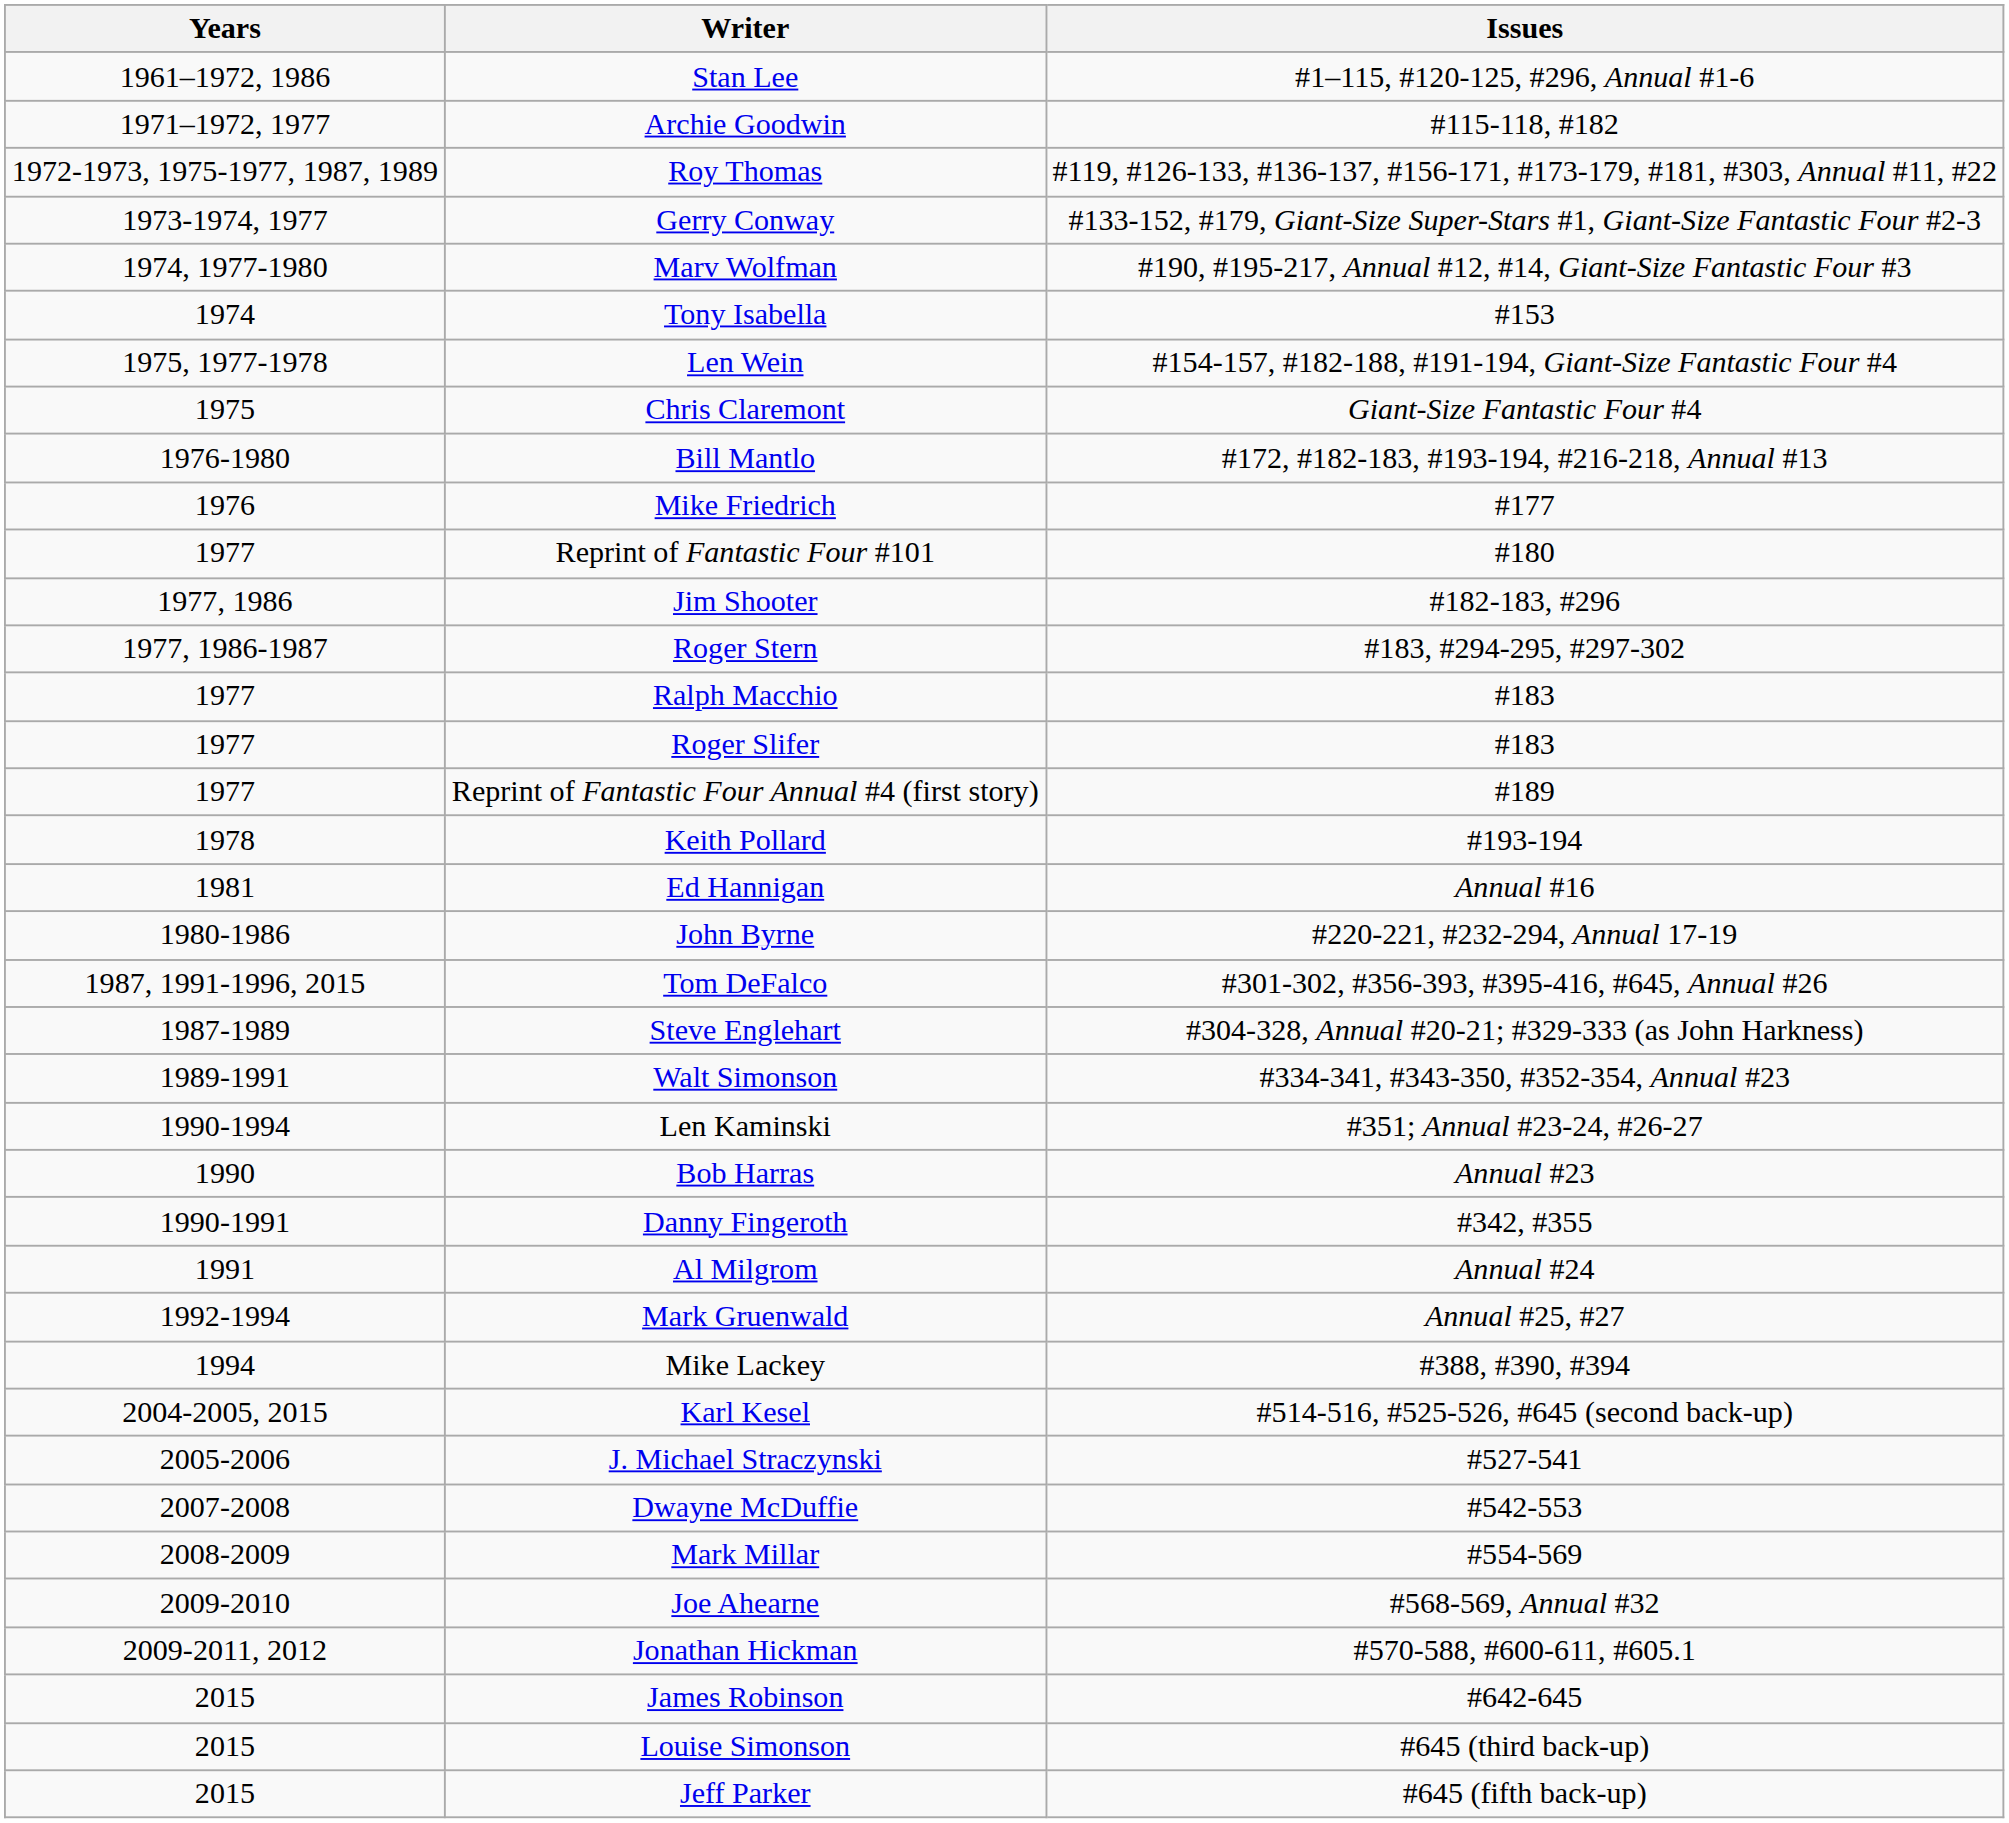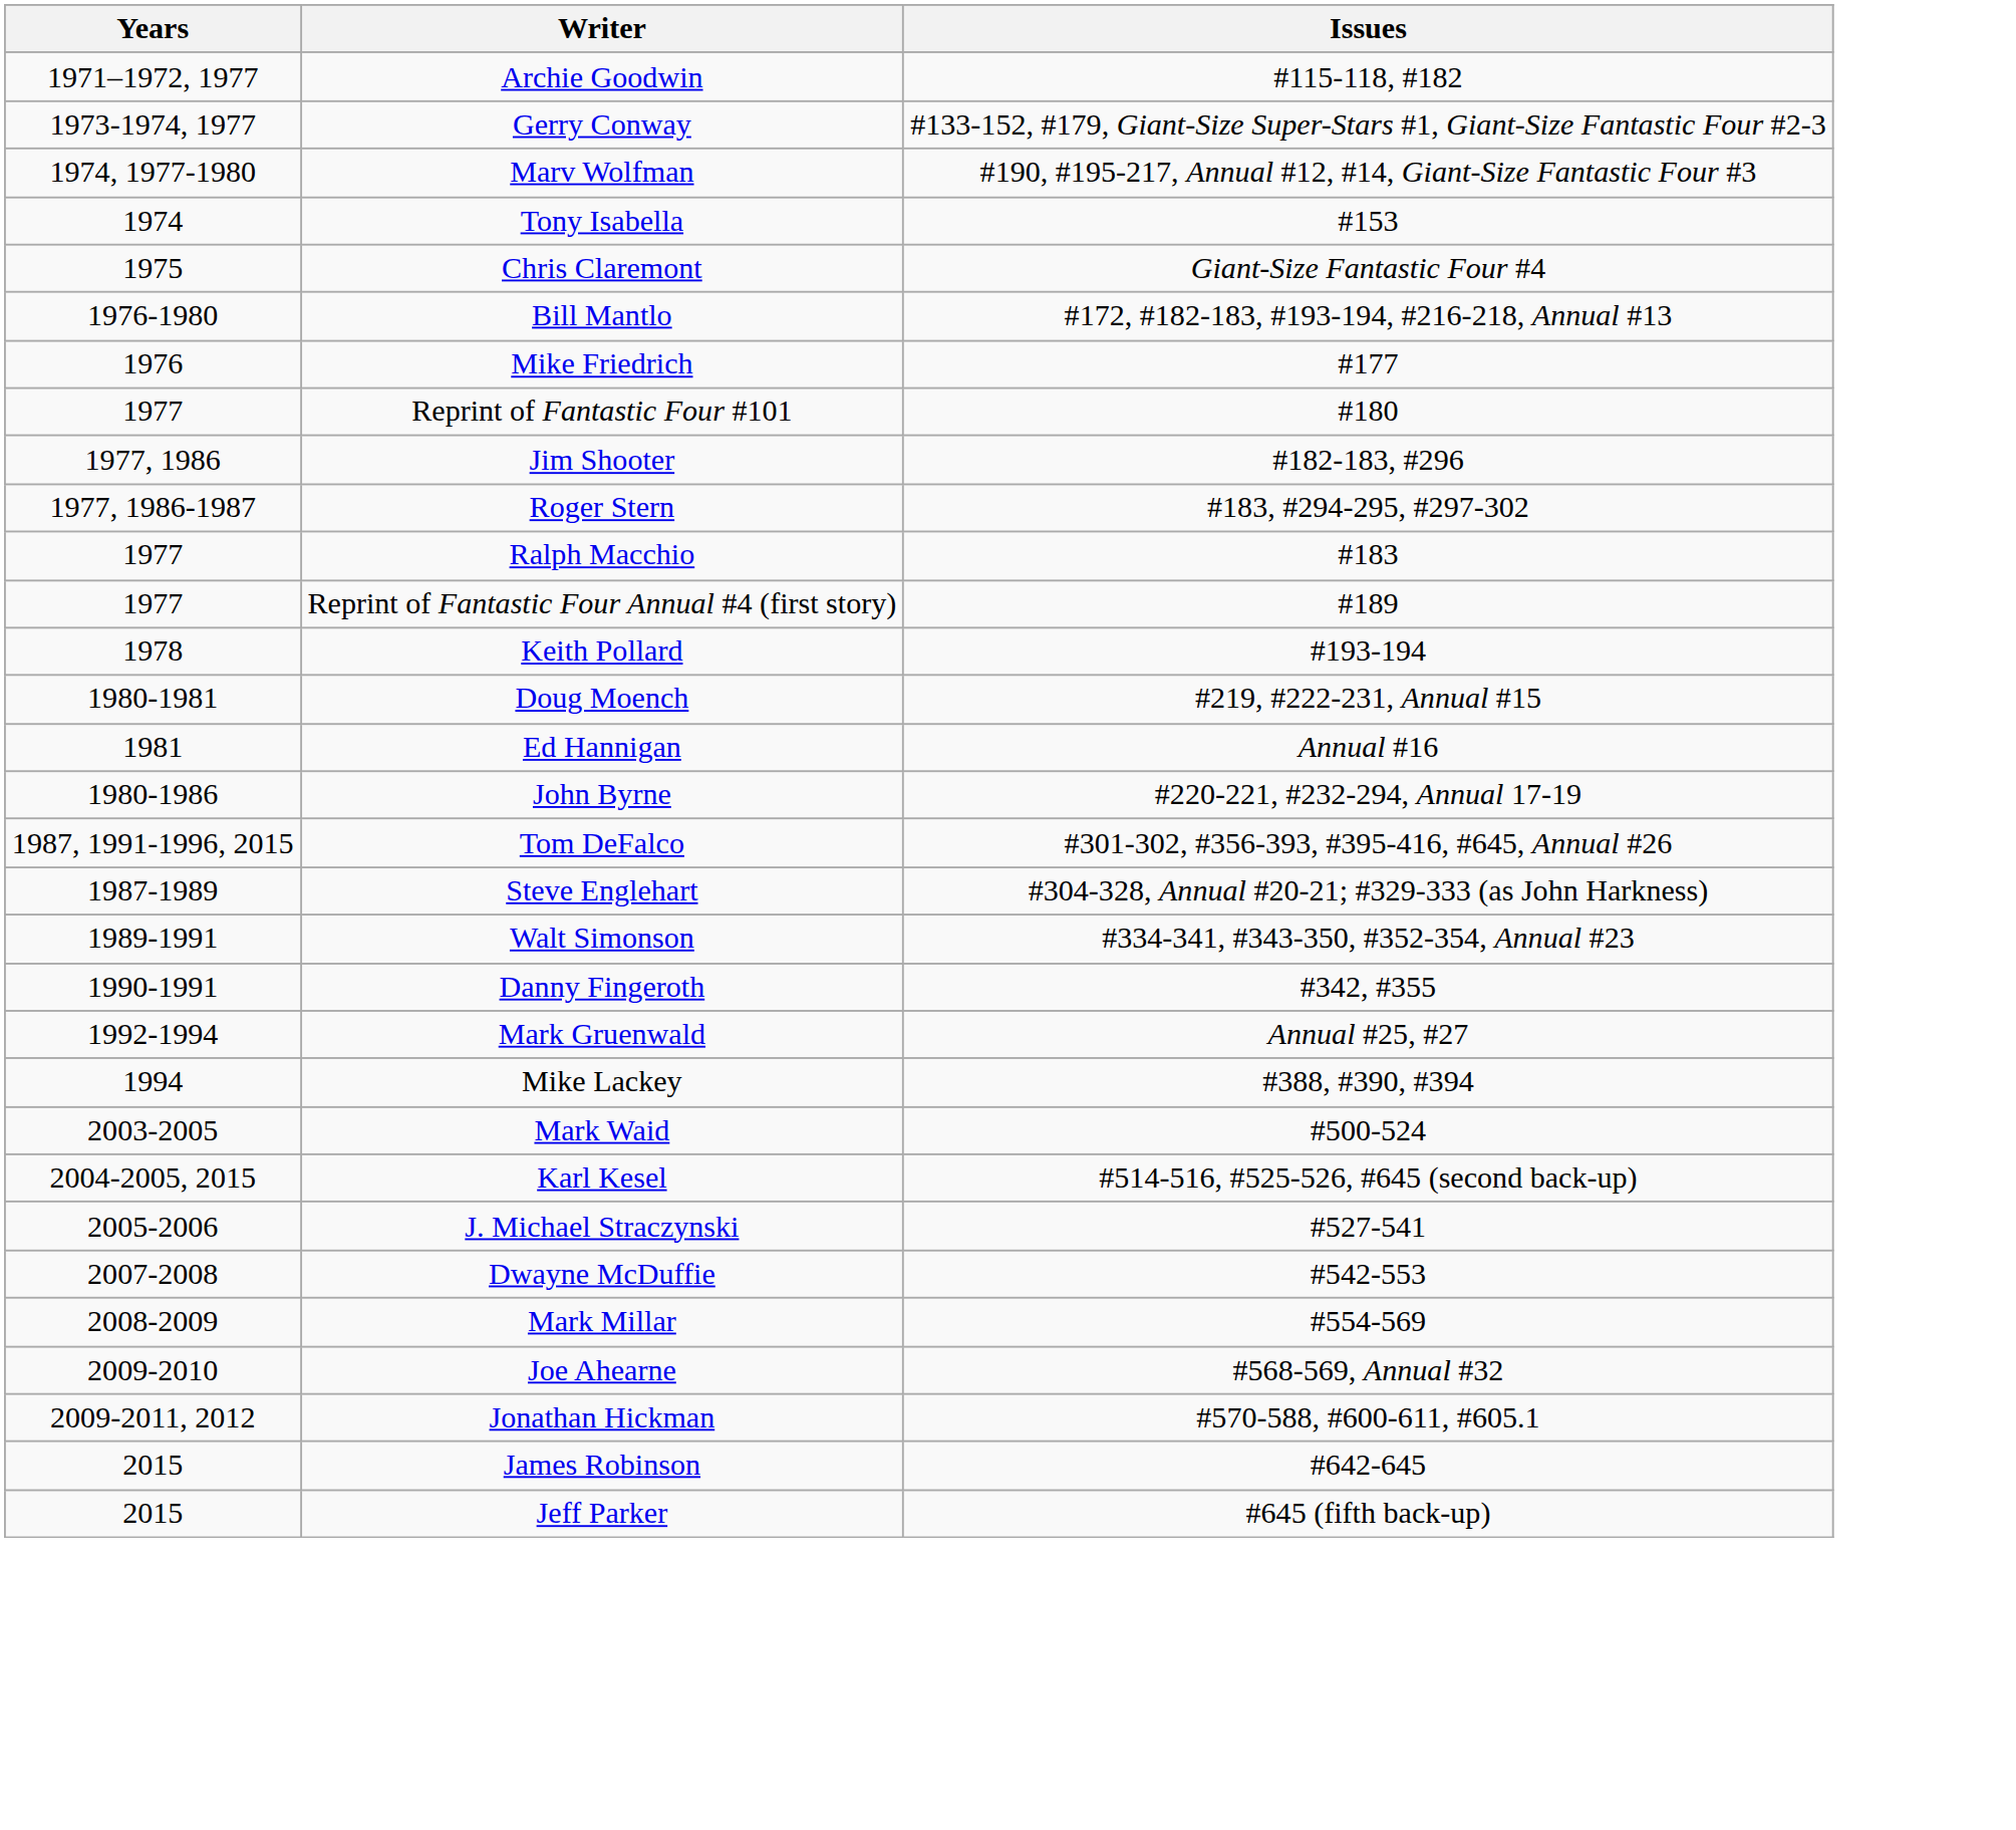 <table class="wikitable">
 <tr>
 <th>Years</th>
 <th>Writer</th>
 <th>Issues</th>
 </tr>
 <tr>
-<td align="center">1961–1972, 1986</td>
-<td align="center"><a href='#'>Stan Lee</a></td>
-<td align="center">#1–115, #120-125, #296, <em>Annual</em> #1-6</td>
-</tr>
-<tr>
 <td align="center">1971–1972, 1977</td>
 <td align="center"><a href='#'>Archie Goodwin</a></td>
 <td align="center">#115-118, #182</td>
-</tr>
-<tr>
-<td align="center">1972-1973, 1975-1977, 1987, 1989</td>
-<td align="center"><a href='#'>Roy Thomas</a></td>
-<td align="center">#119, #126-133, #136-137, #156-171, #173-179, #181, #303, <em>Annual</em> #11, #22</td>
 </tr>
 <tr>
 <td align="center">1973-1974, 1977</td>
 <td align="center"><a href='#'>Gerry Conway</a></td>
 <td align="center">#133-152, #179, <em>Giant-Size Super-Stars</em> #1, <em>Giant-Size Fantastic Four</em> #2-3</td>
 </tr>
 <tr>
 <td align="center">1974, 1977-1980</td>
 <td align="center"><a href='#'>Marv Wolfman</a></td>
 <td align="center">#190, #195-217, <em>Annual</em> #12, #14, <em>Giant-Size Fantastic Four</em> #3</td>
 </tr>
 <tr>
 <td align="center">1974</td>
 <td align="center"><a href='#'>Tony Isabella</a></td>
 <td align="center">#153</td>
-</tr>
-<tr>
-<td align="center">1975, 1977-1978</td>
-<td align="center"><a href='#'>Len Wein</a></td>
-<td align="center">#154-157, #182-188, #191-194, <em>Giant-Size Fantastic Four</em> #4</td>
 </tr>
 <tr>
 <td align="center">1975</td>
 <td align="center"><a href='#'>Chris Claremont</a></td>
 <td align="center"><em>Giant-Size Fantastic Four</em> #4</td>
 </tr>
 <tr>
 <td align="center">1976-1980</td>
 <td align="center"><a href='#'>Bill Mantlo</a></td>
 <td align="center">#172, #182-183, #193-194, #216-218, <em>Annual</em> #13</td>
 </tr>
 <tr>
 <td align="center">1976</td>
 <td align="center"><a href='#'>Mike Friedrich</a></td>
 <td align="center">#177</td>
 </tr>
 <tr>
 <td align="center">1977</td>
 <td align="center">Reprint of <em>Fantastic Four</em> #101</td>
 <td align="center">#180</td>
 </tr>
 <tr>
 <td align="center">1977, 1986</td>
 <td align="center"><a href='#'>Jim Shooter</a></td>
 <td align="center">#182-183, #296</td>
 </tr>
 <tr>
 <td align="center">1977, 1986-1987</td>
 <td align="center"><a href='#'>Roger Stern</a></td>
 <td align="center">#183, #294-295, #297-302</td>
 </tr>
 <tr>
 <td align="center">1977</td>
 <td align="center"><a href='#'>Ralph Macchio</a></td>
 <td align="center">#183</td>
 </tr>
 <tr>
 <td align="center">1977</td>
-<td align="center"><a href='#'>Roger Slifer</a></td>
-<td align="center">#183</td>
-</tr>
-<tr>
-<td align="center">1977</td>
 <td align="center">Reprint of <em>Fantastic Four Annual</em> #4 (first story)</td>
 <td align="center">#189</td>
 </tr>
 <tr>
 <td align="center">1978</td>
 <td align="center"><a href='#'>Keith Pollard</a></td>
 <td align="center">#193-194</td>
+</tr>
+<tr>
+<td align="center">1980-1981</td>
+<td align="center"><a href='#'>Doug Moench</a></td>
+<td align="center">#219, #222-231, <em>Annual</em> #15</td>
 </tr>
 <tr>
 <td align="center">1981</td>
 <td align="center"><a href='#'>Ed Hannigan</a></td>
 <td align="center"><em>Annual</em> #16</td>
 </tr>
 <tr>
 <td align="center">1980-1986</td>
 <td align="center"><a href='#'>John Byrne</a></td>
 <td align="center">#220-221, #232-294, <em>Annual</em> 17-19</td>
 </tr>
 <tr>
 <td align="center">1987, 1991-1996, 2015</td>
 <td align="center"><a href='#'>Tom DeFalco</a></td>
 <td align="center">#301-302, #356-393, #395-416, #645, <em>Annual</em> #26</td>
 </tr>
 <tr>
 <td align="center">1987-1989</td>
 <td align="center"><a href='#'>Steve Englehart</a></td>
 <td align="center">#304-328, <em>Annual</em> #20-21; #329-333 (as John Harkness)</td>
 </tr>
 <tr>
 <td align="center">1989-1991</td>
 <td align="center"><a href='#'>Walt Simonson</a></td>
 <td align="center">#334-341, #343-350, #352-354, <em>Annual</em> #23</td>
 </tr>
 <tr>
-<td align="center">1990-1994</td>
-<td align="center">Len Kaminski</td>
-<td align="center">#351; <em>Annual</em> #23-24, #26-27</td>
-</tr>
-<tr>
-<td align="center">1990</td>
-<td align="center"><a href='#'>Bob Harras</a></td>
-<td align="center"><em>Annual</em> #23</td>
-</tr>
-<tr>
 <td align="center">1990-1991</td>
 <td align="center"><a href='#'>Danny Fingeroth</a></td>
 <td align="center">#342, #355</td>
-</tr>
-<tr>
-<td align="center">1991</td>
-<td align="center"><a href='#'>Al Milgrom</a></td>
-<td align="center"><em>Annual</em> #24</td>
 </tr>
 <tr>
 <td align="center">1992-1994</td>
 <td align="center"><a href='#'>Mark Gruenwald</a></td>
 <td align="center"><em>Annual</em> #25, #27</td>
 </tr>
 <tr>
 <td align="center">1994</td>
 <td align="center">Mike Lackey</td>
 <td align="center">#388, #390, #394</td>
+</tr>
+<tr>
+<td align="center">2003-2005</td>
+<td align="center"><a href='#'>Mark Waid</a></td>
+<td align="center">#500-524</td>
 </tr>
 <tr>
 <td align="center">2004-2005, 2015</td>
 <td align="center"><a href='#'>Karl Kesel</a></td>
 <td align="center">#514-516, #525-526, #645 (second back-up)</td>
 </tr>
 <tr>
 <td align="center">2005-2006</td>
 <td align="center"><a href='#'>J. Michael Straczynski</a></td>
 <td align="center">#527-541</td>
 </tr>
 <tr>
 <td align="center">2007-2008</td>
 <td align="center"><a href='#'>Dwayne McDuffie</a></td>
 <td align="center">#542-553</td>
 </tr>
 <tr>
 <td align="center">2008-2009</td>
 <td align="center"><a href='#'>Mark Millar</a></td>
 <td align="center">#554-569</td>
 </tr>
 <tr>
 <td align="center">2009-2010</td>
 <td align="center"><a href='#'>Joe Ahearne</a></td>
 <td align="center">#568-569, <em>Annual</em> #32</td>
 </tr>
 <tr>
 <td align="center">2009-2011, 2012</td>
 <td align="center"><a href='#'>Jonathan Hickman</a></td>
 <td align="center">#570-588, #600-611, #605.1</td>
 </tr>
 <tr>
 <td align="center">2015</td>
 <td align="center"><a href='#'>James Robinson</a></td>
 <td align="center">#642-645</td>
 </tr>
 <tr>
 <td align="center">2015</td>
-<td align="center"><a href='#'>Louise Simonson</a></td>
-<td align="center">#645 (third back-up)</td>
-</tr>
-<tr>
-<td align="center">2015</td>
 <td align="center"><a href='#'>Jeff Parker</a></td>
 <td align="center">#645 (fifth back-up)</td>
 </tr>
 </table>
